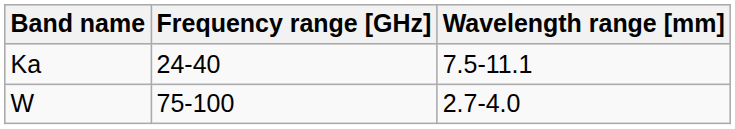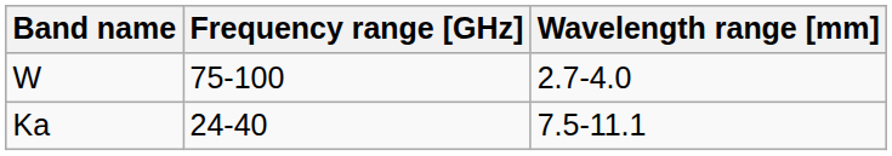 <table class="wikitable">
 <tr>
 <th>Band name</th>
 <th>Frequency range [GHz]</th>
 <th>Wavelength range [mm]</th>
 </tr>
 <tr>
+<td>W</td>
+<td>75-100</td>
+<td>2.7-4.0</td>
+</tr>
+<tr>
 <td>Ka</td>
 <td>24-40</td>
 <td>7.5-11.1</td>
 </tr>
-<tr>
-<td>W</td>
-<td>75-100</td>
-<td>2.7-4.0</td>
-</tr>
 </table>
